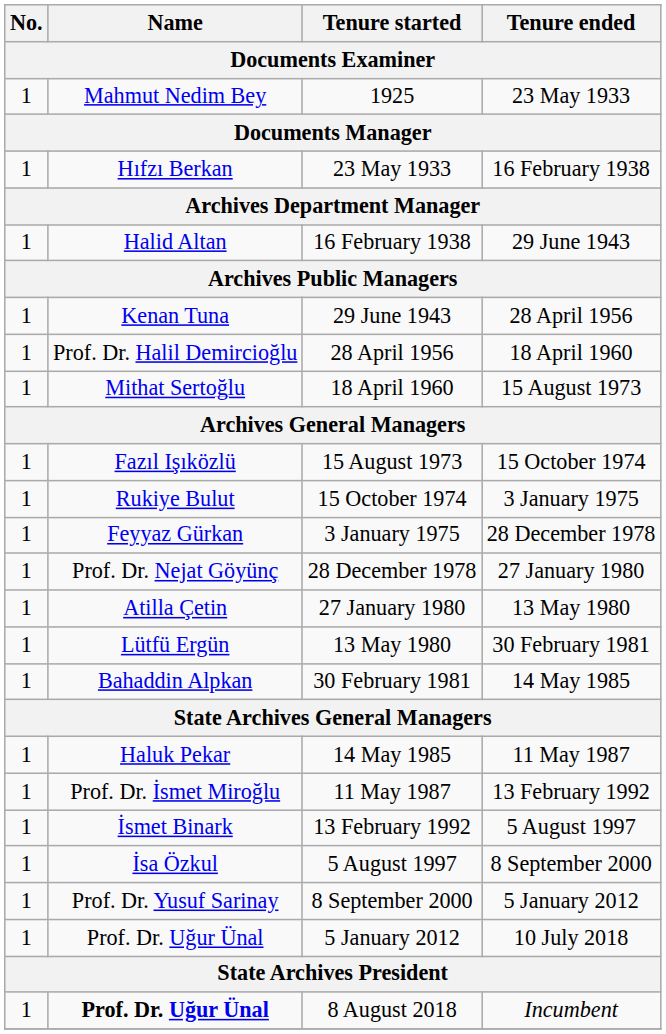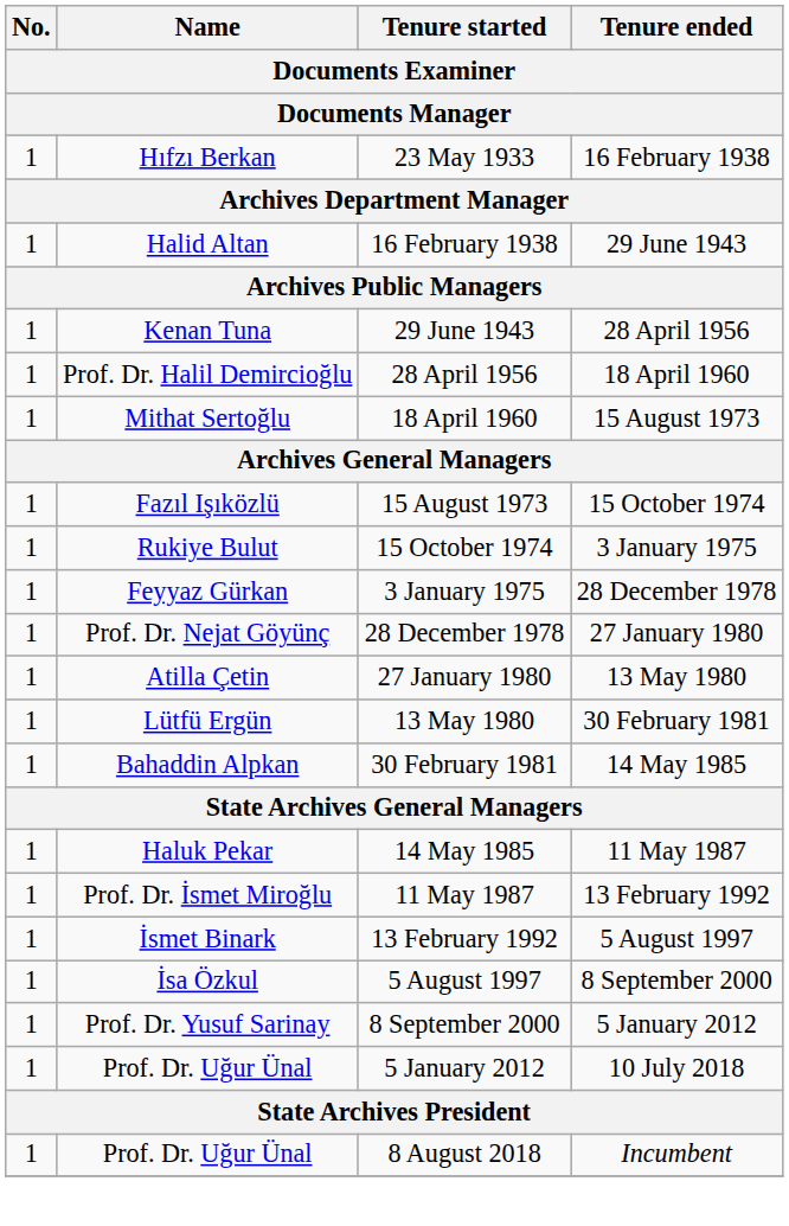 <table class=wikitable style="text-align:center; font-size:90%;">
 <tr>
 <th>No.</th>
 <th>Name</th>
 <th>Tenure started</th>
 <th>Tenure ended</th>
 </tr>
 <tr>
 <th colspan=4>Documents Examiner</th>
-</tr>
-<tr>
-<td>1</td>
-<td><a href='#'>Mahmut Nedim Bey</a></td>
-<td>1925</td>
-<td>23 May 1933</td>
 </tr>
 <tr>
 <th colspan=4>Documents Manager</th>
 </tr>
 <tr>
 <td>1</td>
 <td><a href='#'>Hıfzı Berkan</a></td>
 <td>23 May 1933</td>
 <td>16 February 1938</td>
 </tr>
 <tr>
 <th colspan=4>Archives Department Manager</th>
 </tr>
 <tr>
 <td>1</td>
 <td><a href='#'>Halid Altan</a></td>
 <td>16 February 1938</td>
 <td>29 June 1943</td>
 </tr>
 <tr>
 <th colspan=4>Archives Public Managers</th>
 </tr>
 <tr>
 <td>1</td>
 <td><a href='#'>Kenan Tuna</a></td>
 <td>29 June 1943</td>
 <td>28 April 1956</td>
 </tr>
 <tr>
 <td>1</td>
 <td>Prof. Dr. <a href='#'>Halil Demircioğlu</a> </td>
 <td>28 April 1956</td>
 <td>18 April 1960</td>
 </tr>
 <tr>
 <td>1</td>
 <td><a href='#'>Mithat Sertoğlu</a></td>
 <td>18 April 1960</td>
 <td>15 August 1973</td>
 </tr>
 <tr>
 <th colspan=4>Archives General Managers</th>
 </tr>
 <tr>
 <td>1</td>
 <td><a href='#'>Fazıl Işıközlü</a></td>
 <td>15 August 1973</td>
 <td>15 October 1974</td>
 </tr>
 <tr>
 <td>1</td>
 <td><a href='#'>Rukiye Bulut</a> </td>
 <td>15 October 1974</td>
 <td>3 January 1975</td>
 </tr>
 <tr>
 <td>1</td>
 <td><a href='#'>Feyyaz Gürkan</a></td>
 <td>3 January 1975</td>
 <td>28 December 1978</td>
 </tr>
 <tr>
 <td>1</td>
 <td>Prof. Dr. <a href='#'>Nejat Göyünç</a> </td>
 <td>28 December 1978</td>
 <td>27 January 1980</td>
 </tr>
 <tr>
 <td>1</td>
 <td><a href='#'>Atilla Çetin</a> </td>
 <td>27 January 1980</td>
 <td>13 May 1980</td>
 </tr>
 <tr>
 <td>1</td>
 <td><a href='#'>Lütfü Ergün</a> </td>
 <td>13 May 1980</td>
 <td>30 February 1981</td>
 </tr>
 <tr>
 <td>1</td>
 <td><a href='#'>Bahaddin Alpkan</a> </td>
 <td>30 February 1981</td>
 <td>14 May 1985</td>
 </tr>
 <tr>
 <th colspan=4>State Archives General Managers</th>
 </tr>
 <tr>
 <td>1</td>
 <td><a href='#'>Haluk Pekar</a> </td>
 <td>14 May 1985</td>
 <td>11 May 1987</td>
 </tr>
 <tr>
 <td>1</td>
 <td>Prof. Dr. <a href='#'>İsmet Miroğlu</a> </td>
 <td>11 May 1987</td>
 <td>13 February 1992</td>
 </tr>
 <tr>
 <td>1</td>
 <td><a href='#'>İsmet Binark</a></td>
 <td>13 February 1992</td>
 <td>5 August 1997</td>
 </tr>
 <tr>
 <td>1</td>
 <td><a href='#'>İsa Özkul</a></td>
 <td>5 August 1997</td>
 <td>8 September 2000</td>
 </tr>
 <tr>
 <td>1</td>
 <td>Prof. Dr. <a href='#'>Yusuf Sarinay</a></td>
 <td>8 September 2000</td>
 <td>5 January 2012</td>
 </tr>
 <tr>
 <td>1</td>
 <td>Prof. Dr. <a href='#'>Uğur Ünal</a></td>
 <td>5 January 2012</td>
 <td>10 July 2018</td>
 </tr>
 <tr>
 <th colspan=4>State Archives President</th>
 </tr>
 <tr>
 <td>1</td>
-<td><strong>Prof. Dr. <a href='#'>Uğur Ünal</a></strong></td>
+<td>Prof. Dr. <a href='#'>Uğur Ünal</a></td>
 <td>8 August 2018</td>
 <td><em>Incumbent</em></td>
 </tr>
 <tr>
 </tr>
 </table>
